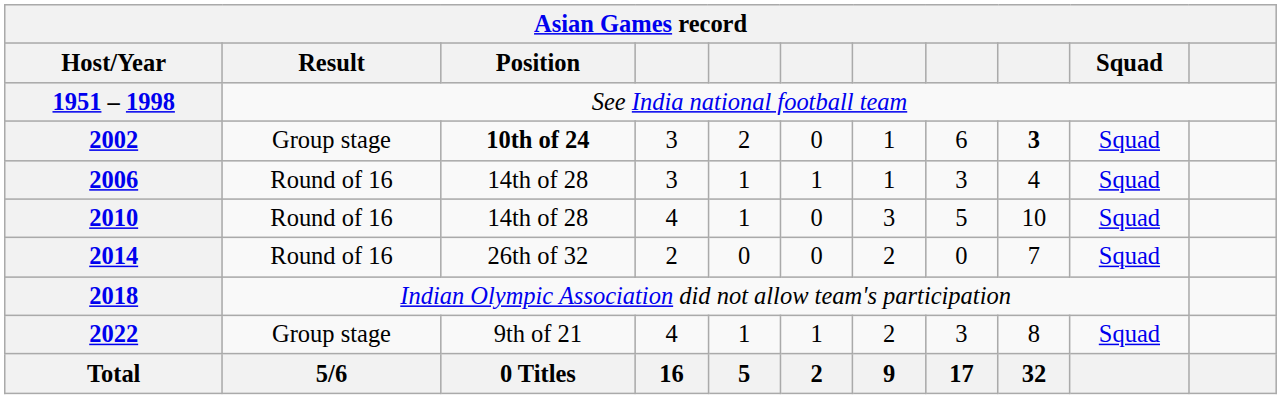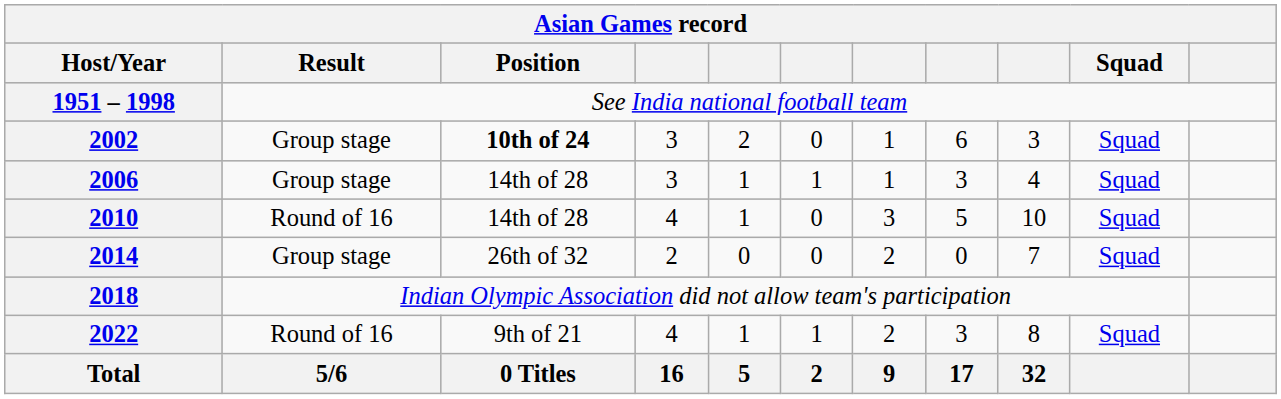 <table class="wikitable collapsible" style="text-align: center;">
 <tr>
 <th colspan=11><a href='#'>Asian Games</a> record</th>
 </tr>
 <tr>
 <th style="width:135px;">Host/Year</th>
 <th style="width:135px;">Result</th>
 <th style="width:120px;">Position</th>
 <th style="width:40px;"></th>
 <th style="width:40px;"></th>
 <th style="width:40px;"></th>
 <th style="width:40px;"></th>
 <th style="width:40px;"></th>
 <th style="width:40px;"></th>
 <th style="width:70px;">Squad</th>
 <th style="width:50px;"></th>
 </tr>
 <tr>
 <th scope=row><a href='#'>1951</a> – <a href='#'>1998</a></th>
 <td colspan=10><em>See <a href='#'>India national football team</a></em></td>
 </tr>
 <tr>
 <th scope=row> <a href='#'>2002</a></th>
 <td>Group stage</td>
 <td><strong>10th of 24</strong></td>
 <td>3</td>
 <td>2</td>
 <td>0</td>
 <td>1</td>
 <td>6</td>
-<td><strong>3</strong></td>
+<td>3</td>
 <td><a href='#'>Squad</a></td>
 <td></td>
 </tr>
 <tr>
 <th scope=row> <a href='#'>2006</a></th>
-<td>Round of 16</td>
+<td>Group stage</td>
 <td>14th of 28</td>
 <td>3</td>
 <td>1</td>
 <td>1</td>
 <td>1</td>
 <td>3</td>
 <td>4</td>
 <td><a href='#'>Squad</a></td>
 <td></td>
 </tr>
 <tr>
 <th scope=row> <a href='#'>2010</a></th>
 <td>Round of 16</td>
 <td>14th of 28</td>
 <td>4</td>
 <td>1</td>
 <td>0</td>
 <td>3</td>
 <td>5</td>
 <td>10</td>
 <td><a href='#'>Squad</a></td>
 <td></td>
 </tr>
 <tr>
 <th scope=row> <a href='#'>2014</a></th>
-<td>Round of 16</td>
+<td>Group stage</td>
 <td>26th of 32</td>
 <td>2</td>
 <td>0</td>
 <td>0</td>
 <td>2</td>
 <td>0</td>
 <td>7</td>
 <td><a href='#'>Squad</a></td>
 <td></td>
 </tr>
 <tr>
 <th scope=row> <a href='#'>2018</a></th>
 <td colspan="9"><em><a href='#'>Indian Olympic Association</a> did not allow team's participation</td>
 <td></td>
 </tr>
 <tr>
 <th scope=row> <a href='#'>2022</a></th>
-<td>Group stage</td>
+<td>Round of 16</td>
 <td>9th of 21</td>
 <td>4</td>
 <td>1</td>
 <td>1</td>
 <td>2</td>
 <td>3</td>
 <td>8</td>
 <td><a href='#'>Squad</a></td>
 <td></td>
 </tr>
 <tr>
 <th>Total</th>
 <th>5/6</th>
 <th>0 Titles</th>
 <th>16</th>
 <th>5</th>
 <th>2</th>
 <th>9</th>
 <th>17</th>
 <th>32</th>
 <th></th>
 <th></th>
 </tr>
 </table>
